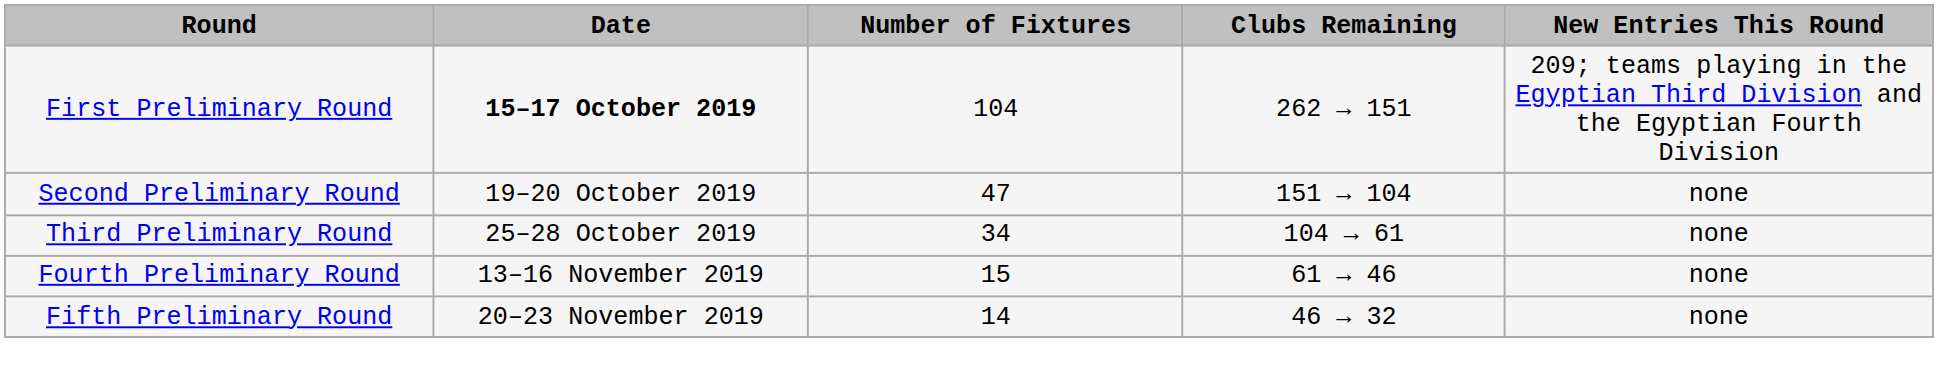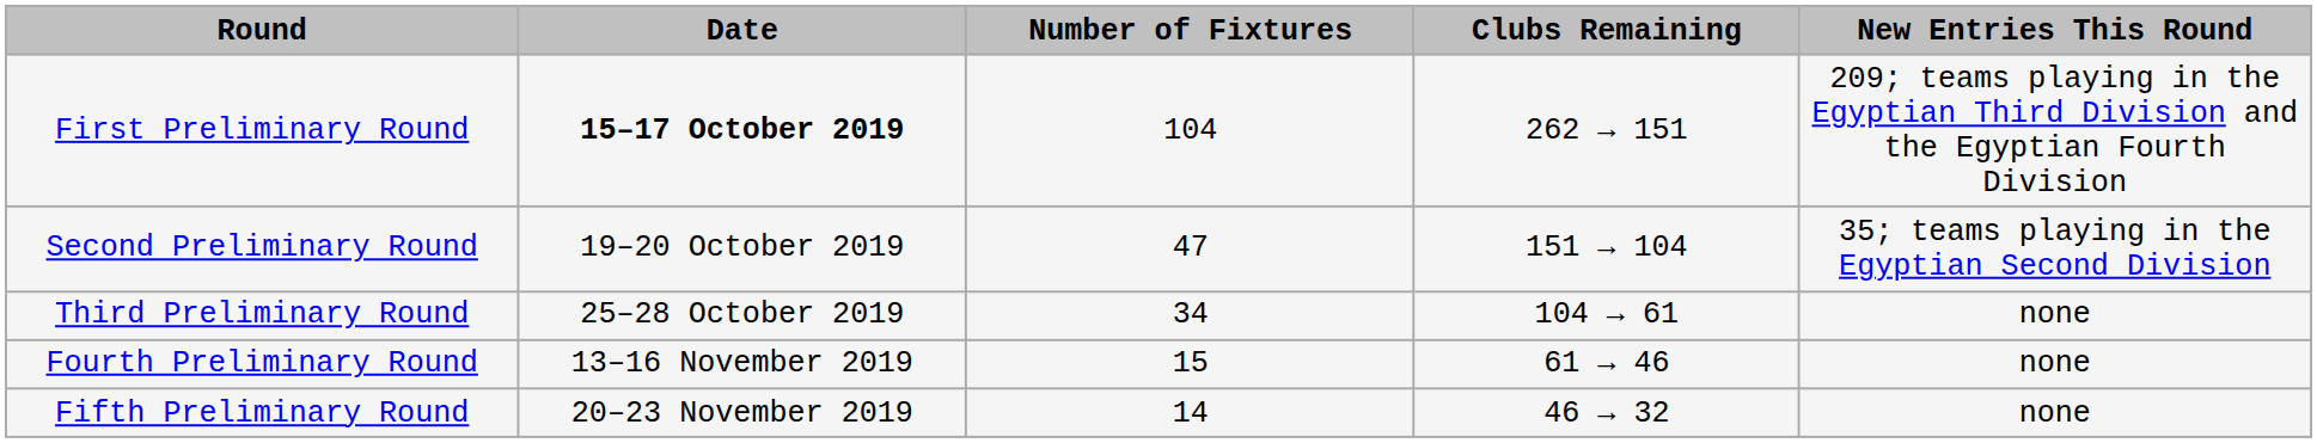 <table class="wikitable" style="width: 1000px; background:WhiteSmoke; text-align:center; font-size:100%">
 <tr>
 <td scope="col" style="width: 20.00%; background:silver;"><strong>Round</strong></td>
 <td scope="col" style="width: 17.50%; background:silver;"><strong>Date</strong></td>
 <td scope="col" style="width: 17.50%; background:silver;"><strong>Number of Fixtures</strong></td>
 <td scope="col" style="width: 15.00%; background:silver;"><strong>Clubs Remaining</strong></td>
 <td scope="col" style="width: 20.00%; background:silver;"><strong>New Entries This Round</strong></td>
 </tr>
 <tr>
 <td><a href='#'>First Preliminary Round</a></td>
 <td><strong>15–17 October 2019</strong></td>
 <td>104</td>
 <td>262 → 151</td>
 <td>209; teams playing in the <a href='#'>Egyptian Third Division</a> and the Egyptian Fourth Division</td>
 </tr>
 <tr>
 <td><a href='#'>Second Preliminary Round</a></td>
 <td>19–20 October 2019</td>
 <td>47</td>
 <td>151 → 104</td>
-<td>none</td>
+<td>35; teams playing in the <a href='#'>Egyptian Second Division</a></td>
 </tr>
 <tr>
 <td><a href='#'>Third Preliminary Round</a></td>
 <td>25–28 October 2019</td>
 <td>34</td>
 <td>104 → 61</td>
 <td>none</td>
 </tr>
 <tr>
 <td><a href='#'>Fourth Preliminary Round</a></td>
 <td>13–16 November 2019</td>
 <td>15</td>
 <td>61 → 46</td>
 <td>none</td>
 </tr>
 <tr>
 <td><a href='#'>Fifth Preliminary Round</a></td>
 <td>20–23 November 2019</td>
 <td>14</td>
 <td>46 → 32</td>
 <td>none</td>
 </tr>
 </table>
